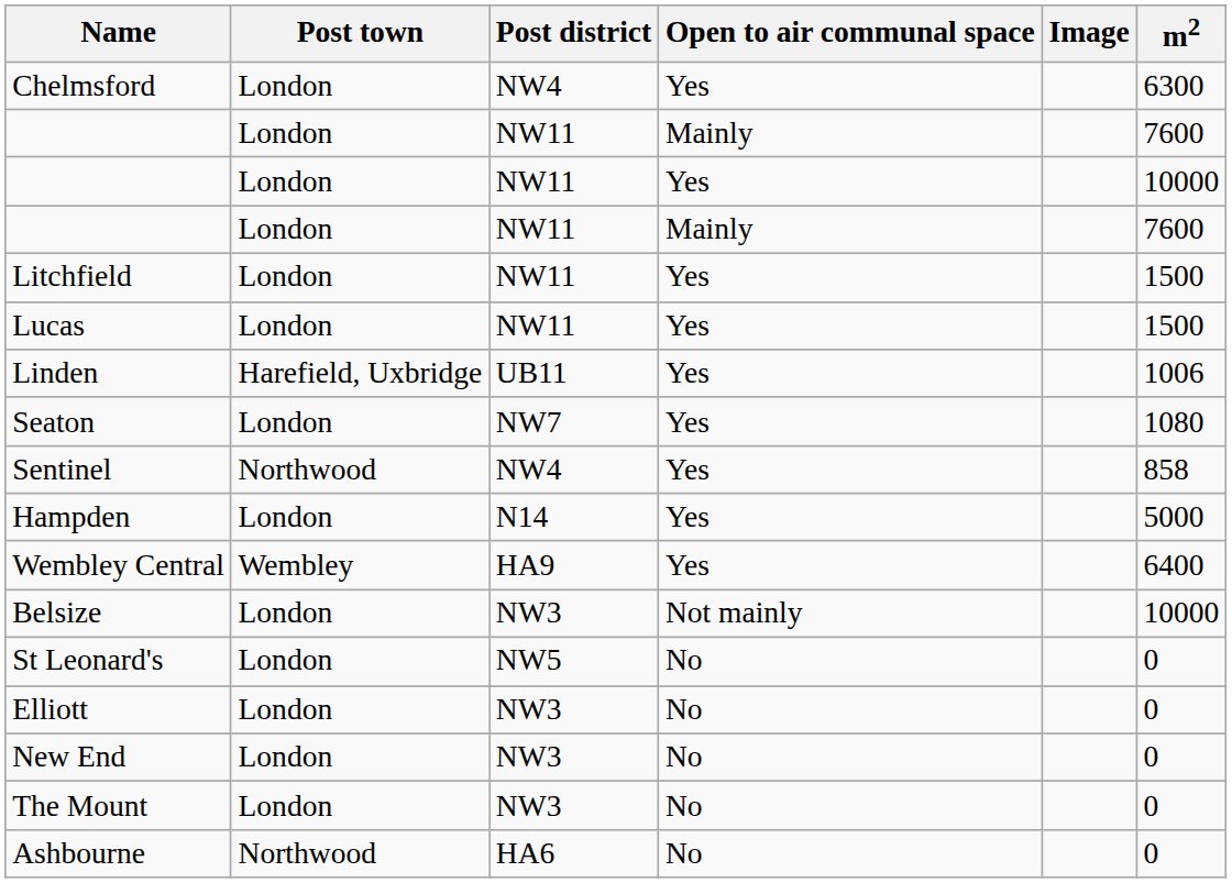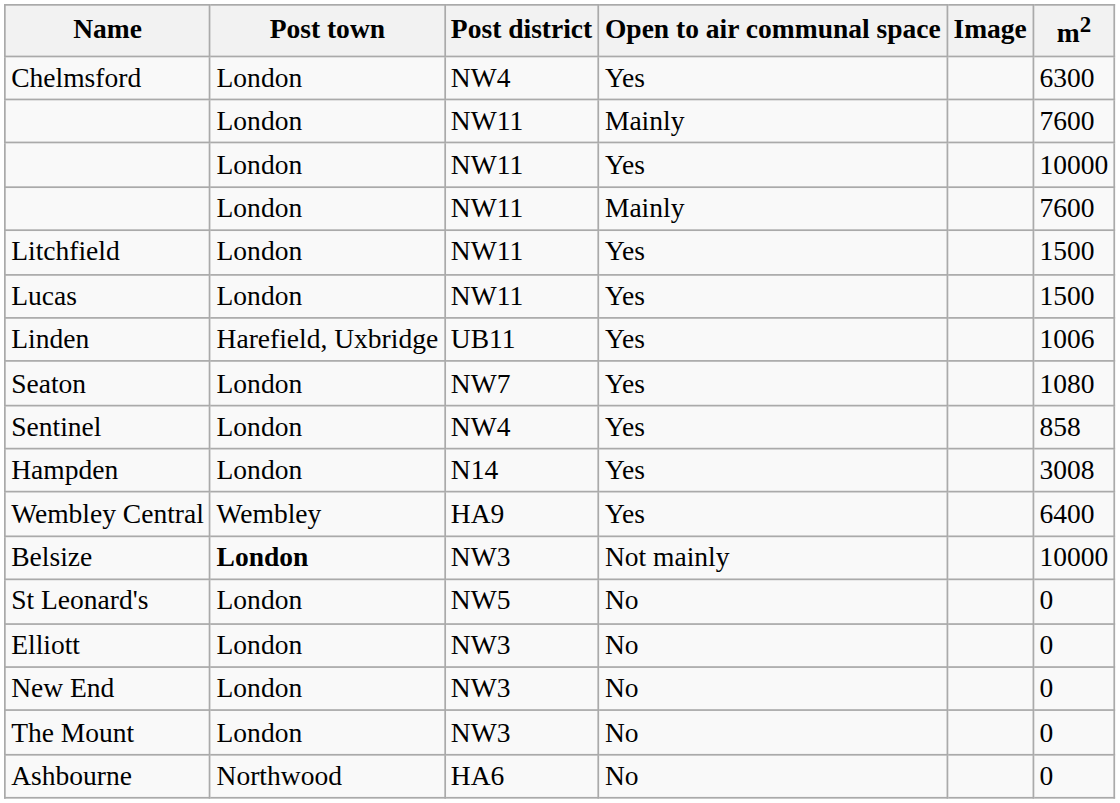 <table class="wikitable sortable">
 <tr>
 <th>Name</th>
 <th>Post town</th>
 <th>Post district</th>
 <th>Open to air communal space</th>
 <th>Image</th>
 <th>m<sup>2</sup></th>
 </tr>
 <tr>
 <td>Chelmsford</td>
 <td>London</td>
 <td>NW4</td>
 <td>Yes</td>
 <td></td>
 <td>6300</td>
 </tr>
 <tr>
 <td></td>
 <td>London</td>
 <td>NW11</td>
 <td>Mainly</td>
 <td></td>
 <td>7600</td>
 </tr>
 <tr>
 <td></td>
 <td>London</td>
 <td>NW11</td>
 <td>Yes</td>
 <td></td>
 <td>10000</td>
 </tr>
 <tr>
 <td></td>
 <td>London</td>
 <td>NW11</td>
 <td>Mainly</td>
 <td></td>
 <td>7600</td>
 </tr>
 <tr>
 <td>Litchfield</td>
 <td>London</td>
 <td>NW11</td>
 <td>Yes</td>
 <td></td>
 <td>1500</td>
 </tr>
 <tr>
 <td>Lucas</td>
 <td>London</td>
 <td>NW11</td>
 <td>Yes</td>
 <td></td>
 <td>1500</td>
 </tr>
 <tr>
 <td>Linden</td>
 <td>Harefield, Uxbridge</td>
 <td>UB11</td>
 <td>Yes</td>
 <td></td>
 <td>1006</td>
 </tr>
 <tr>
 <td>Seaton</td>
 <td>London</td>
 <td>NW7</td>
 <td>Yes</td>
 <td></td>
 <td>1080</td>
 </tr>
 <tr>
 <td>Sentinel</td>
-<td>Northwood</td>
+<td>London</td>
 <td>NW4</td>
 <td>Yes</td>
 <td></td>
 <td>858</td>
 </tr>
 <tr>
 <td>Hampden</td>
 <td>London</td>
 <td>N14</td>
 <td>Yes</td>
 <td></td>
-<td>5000</td>
+<td>3008</td>
 </tr>
 <tr>
 <td>Wembley Central</td>
 <td>Wembley</td>
 <td>HA9</td>
 <td>Yes</td>
 <td></td>
 <td>6400</td>
 </tr>
 <tr>
 <td>Belsize</td>
-<td>London</td>
+<td><strong>London</strong></td>
 <td>NW3</td>
 <td>Not mainly</td>
 <td></td>
 <td>10000</td>
 </tr>
 <tr>
 <td>St Leonard's</td>
 <td>London</td>
 <td>NW5</td>
 <td>No</td>
 <td></td>
 <td>0</td>
 </tr>
 <tr>
 <td>Elliott</td>
 <td>London</td>
 <td>NW3</td>
 <td>No</td>
 <td></td>
 <td>0</td>
 </tr>
 <tr>
 <td>New End</td>
 <td>London</td>
 <td>NW3</td>
 <td>No</td>
 <td></td>
 <td>0</td>
 </tr>
 <tr>
 <td>The Mount</td>
 <td>London</td>
 <td>NW3</td>
 <td>No</td>
 <td></td>
 <td>0</td>
 </tr>
 <tr>
 <td>Ashbourne</td>
 <td>Northwood</td>
 <td>HA6</td>
 <td>No</td>
 <td></td>
 <td>0</td>
 </tr>
 </table>
